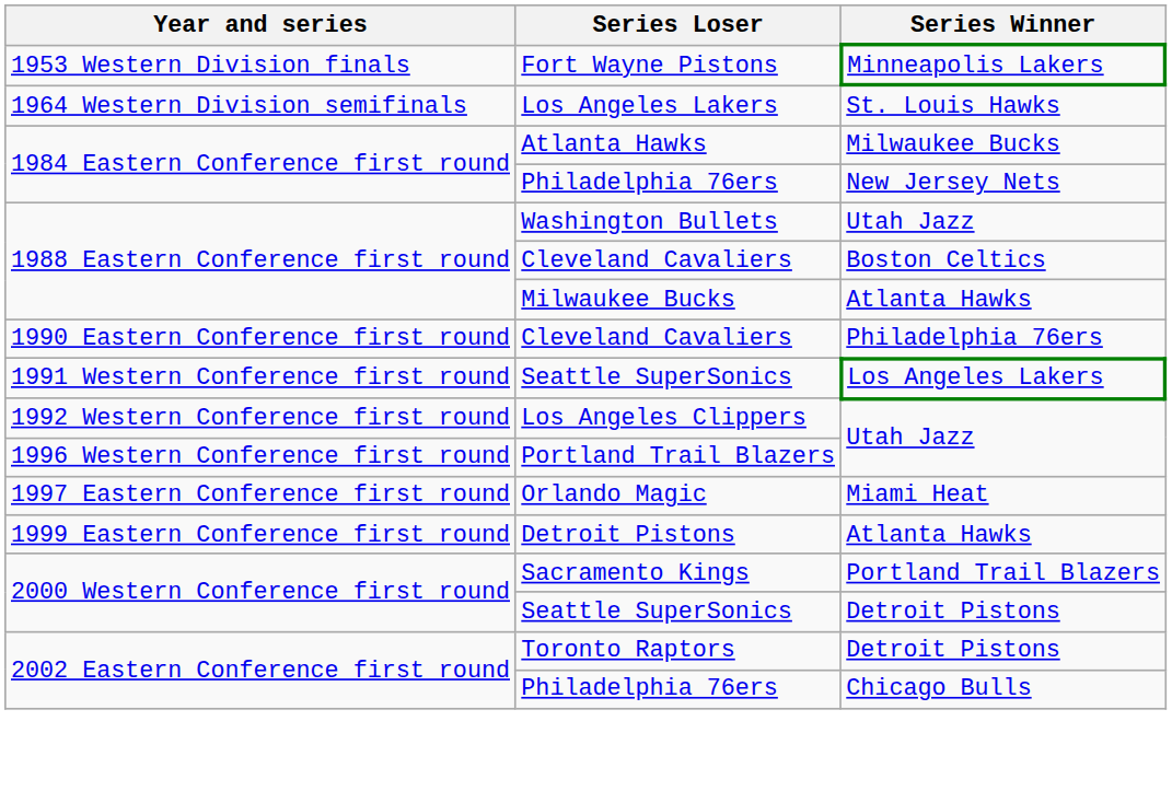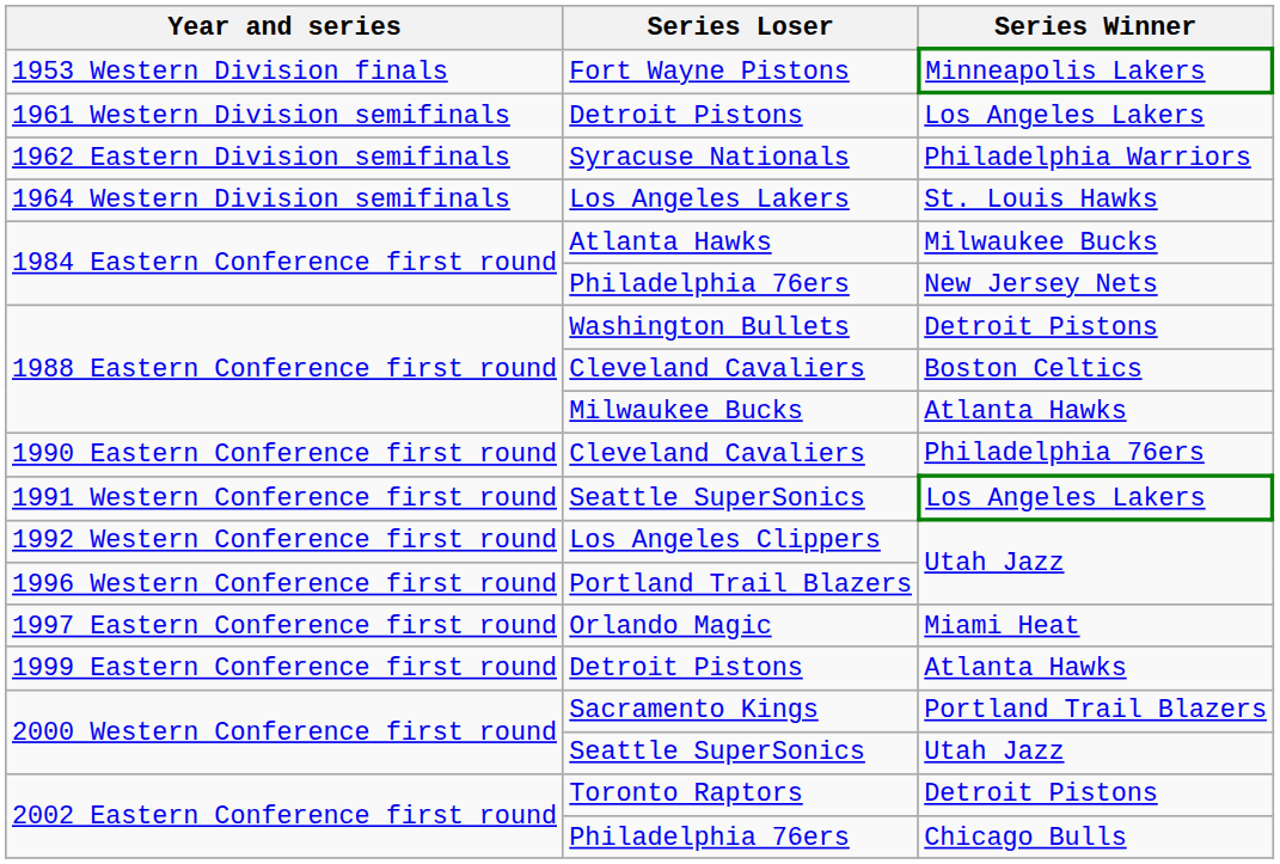 <table class="wikitable">
 <tr>
 <th>Year and series</th>
 <th>Series Loser</th>
 <th>Series Winner</th>
 </tr>
 <tr>
 <td><a href='#'>1953 Western Division finals</a></td>
 <td><a href='#'>Fort Wayne Pistons</a></td>
 <td style="border-bottom:2px solid green; border-top:2px solid green; border-left:2px solid green; border-right:2px solid green"><a href='#'>Minneapolis Lakers</a></td>
+</tr>
+<tr>
+<td><a href='#'>1961 Western Division semifinals</a></td>
+<td><a href='#'>Detroit Pistons</a></td>
+<td><a href='#'>Los Angeles Lakers</a></td>
+</tr>
+<tr>
+<td><a href='#'>1962 Eastern Division semifinals</a></td>
+<td><a href='#'>Syracuse Nationals</a></td>
+<td><a href='#'>Philadelphia Warriors</a></td>
 </tr>
 <tr>
 <td><a href='#'>1964 Western Division semifinals</a></td>
 <td><a href='#'>Los Angeles Lakers</a></td>
 <td><a href='#'>St. Louis Hawks</a></td>
 </tr>
 <tr>
 <td rowspan="2"><a href='#'>1984 Eastern Conference first round</a></td>
 <td><a href='#'>Atlanta Hawks</a></td>
 <td><a href='#'>Milwaukee Bucks</a></td>
 </tr>
 <tr>
 <td><a href='#'>Philadelphia 76ers</a></td>
 <td><a href='#'>New Jersey Nets</a></td>
 </tr>
 <tr>
 <td rowspan="3"><a href='#'>1988 Eastern Conference first round</a></td>
 <td><a href='#'>Washington Bullets</a></td>
-<td><a href='#'>Utah Jazz</a></td>
+<td><a href='#'>Detroit Pistons</a></td>
 </tr>
 <tr>
 <td><a href='#'>Cleveland Cavaliers</a></td>
 <td><a href='#'>Boston Celtics</a></td>
 </tr>
 <tr>
 <td><a href='#'>Milwaukee Bucks</a></td>
 <td><a href='#'>Atlanta Hawks</a></td>
 </tr>
 <tr>
 <td><a href='#'>1990 Eastern Conference first round</a></td>
 <td><a href='#'>Cleveland Cavaliers</a></td>
 <td><a href='#'>Philadelphia 76ers</a></td>
 </tr>
 <tr>
 <td><a href='#'>1991 Western Conference first round</a></td>
 <td><a href='#'>Seattle SuperSonics</a></td>
 <td style="border-bottom:2px solid green; border-top:2px solid green; border-left:2px solid green; border-right:2px solid green"><a href='#'>Los Angeles Lakers</a></td>
 </tr>
 <tr>
 <td><a href='#'>1992 Western Conference first round</a></td>
 <td><a href='#'>Los Angeles Clippers</a></td>
 <td rowspan="2"><a href='#'>Utah Jazz</a></td>
 </tr>
 <tr>
 <td><a href='#'>1996 Western Conference first round</a></td>
 <td><a href='#'>Portland Trail Blazers</a></td>
 </tr>
 <tr>
 <td><a href='#'>1997 Eastern Conference first round</a></td>
 <td><a href='#'>Orlando Magic</a></td>
 <td><a href='#'>Miami Heat</a></td>
 </tr>
 <tr>
 <td><a href='#'>1999 Eastern Conference first round</a></td>
 <td><a href='#'>Detroit Pistons</a></td>
 <td><a href='#'>Atlanta Hawks</a></td>
 </tr>
 <tr>
 <td rowspan="2"><a href='#'>2000 Western Conference first round</a></td>
 <td><a href='#'>Sacramento Kings</a></td>
 <td><a href='#'>Portland Trail Blazers</a></td>
 </tr>
 <tr>
 <td><a href='#'>Seattle SuperSonics</a></td>
-<td><a href='#'>Detroit Pistons</a></td>
+<td><a href='#'>Utah Jazz</a></td>
 </tr>
 <tr>
 <td rowspan="2"><a href='#'>2002 Eastern Conference first round</a></td>
 <td><a href='#'>Toronto Raptors</a></td>
 <td><a href='#'>Detroit Pistons</a></td>
 </tr>
 <tr>
 <td><a href='#'>Philadelphia 76ers</a></td>
 <td><a href='#'>Chicago Bulls</a></td>
 </tr>
 </table>
